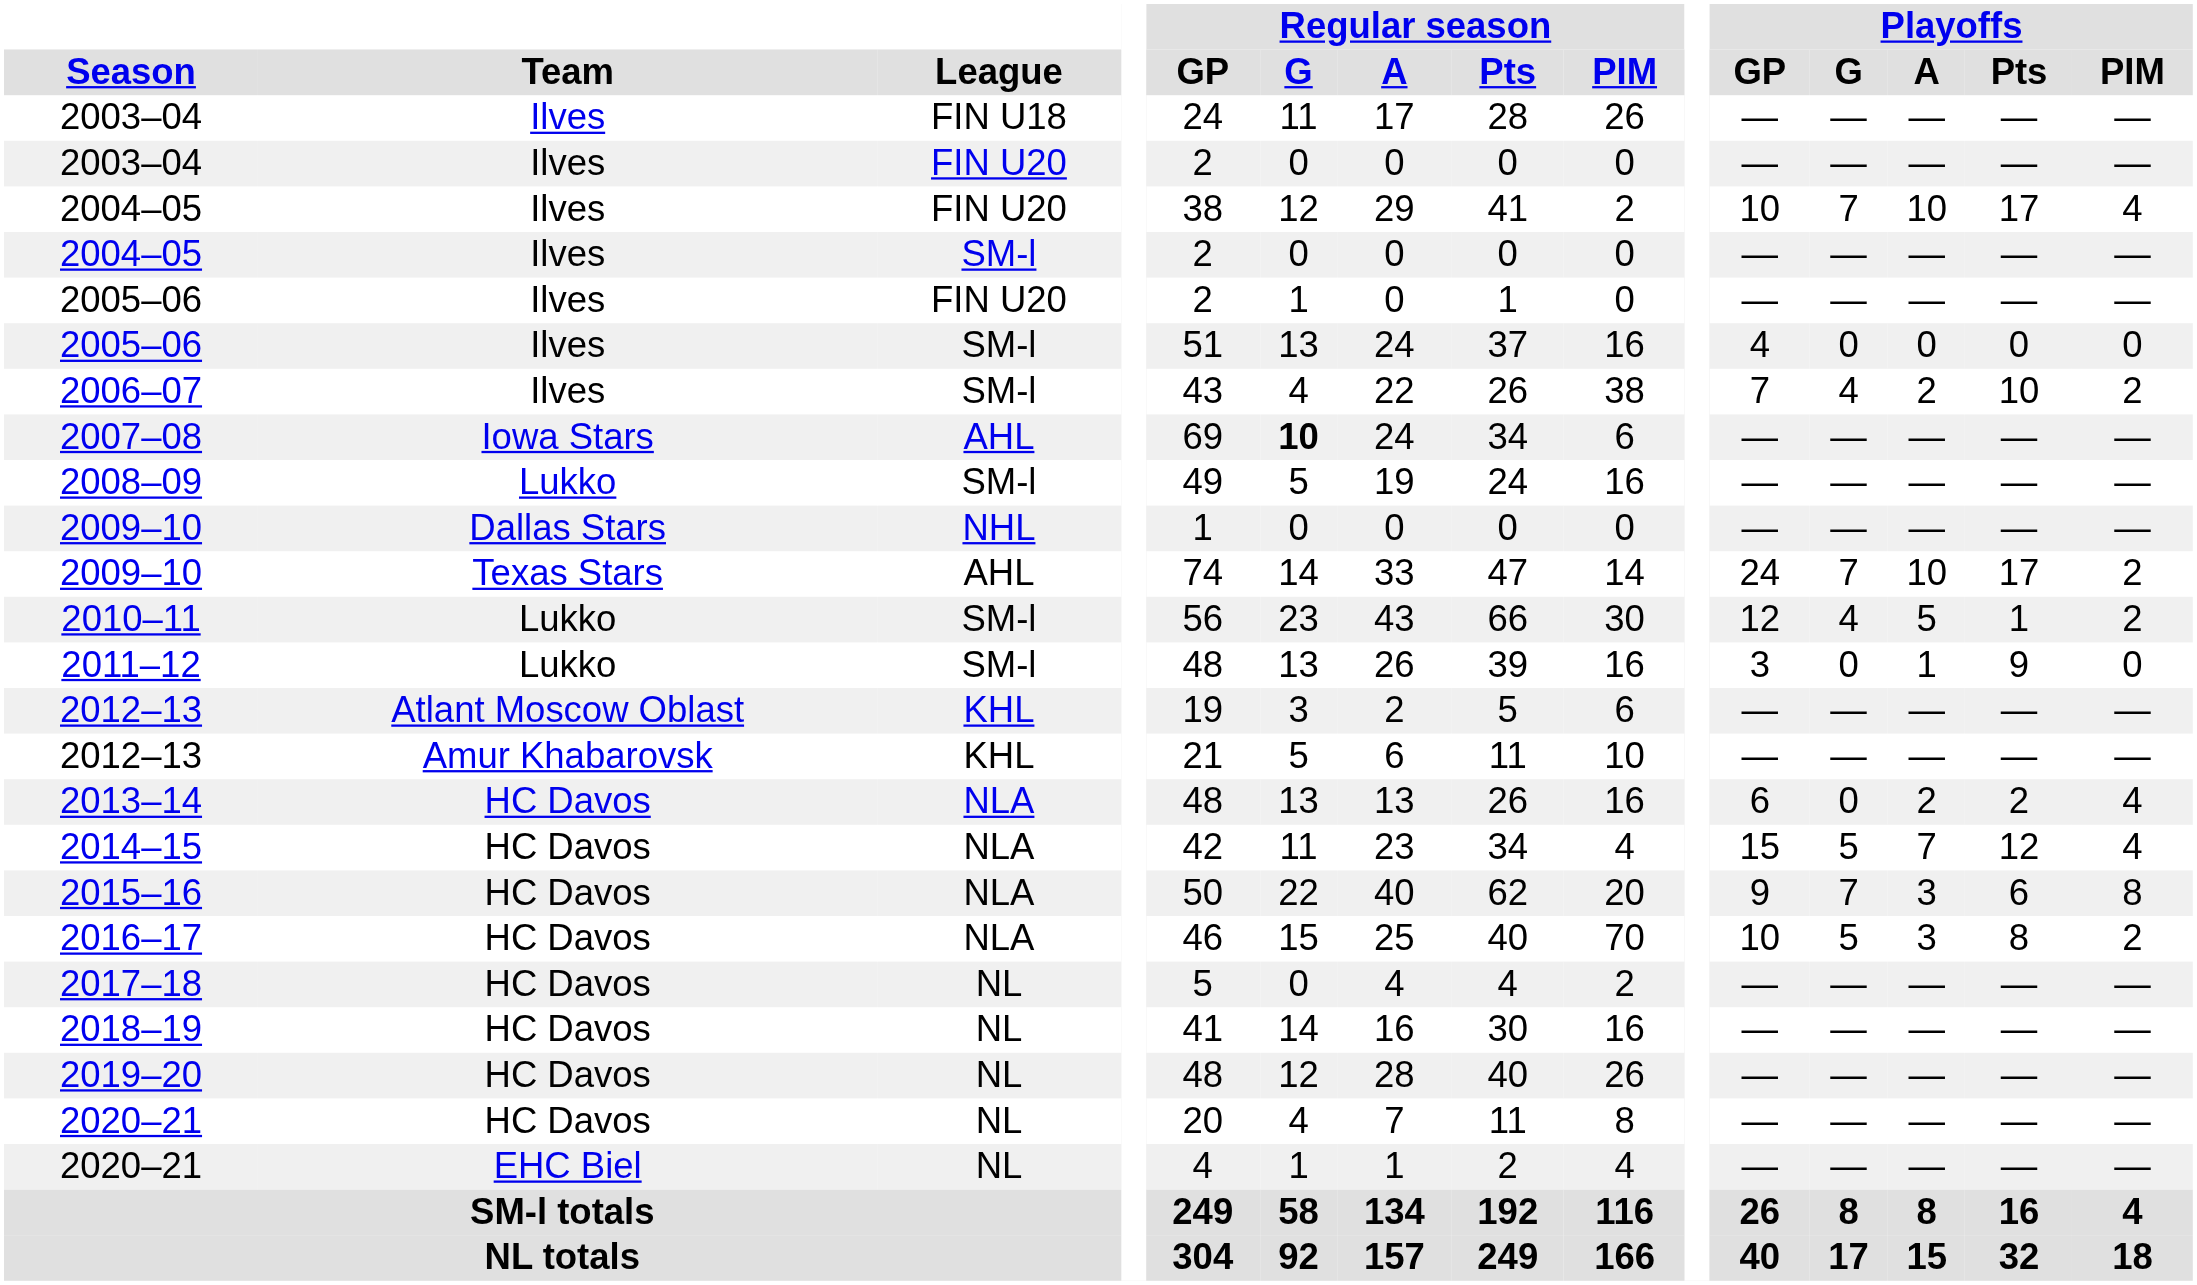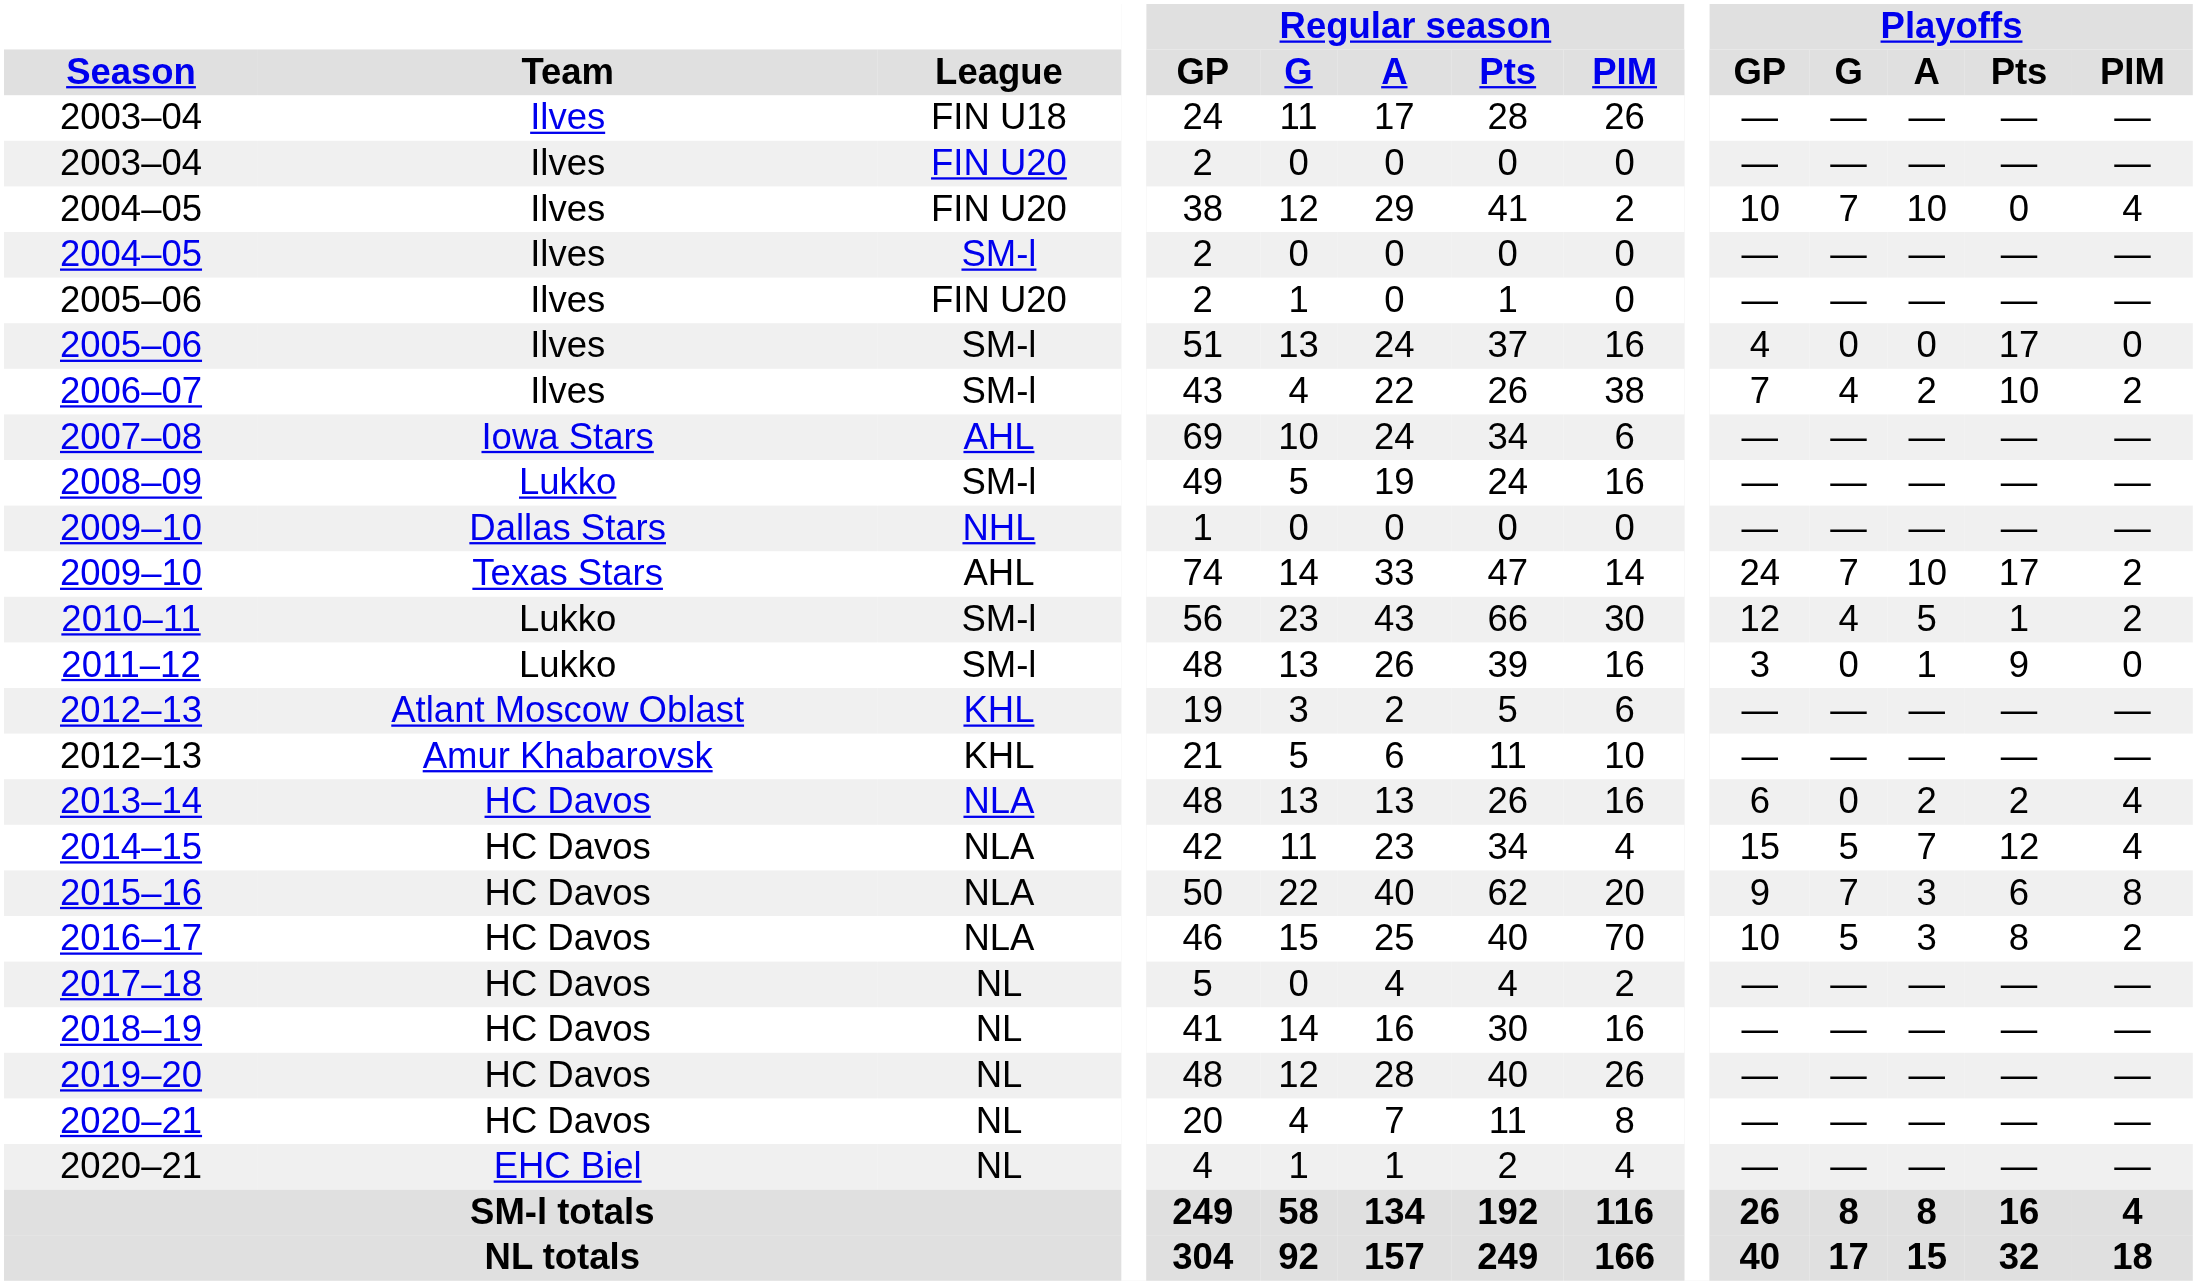 <table border="0" cellpadding="1" cellspacing="0" style="text-align:center; width:60em">
 <tr bgcolor="#e0e0e0">
 <th colspan="3" bgcolor="#ffffff"> </th>
 <th rowspan="99" bgcolor="#ffffff"> </th>
 <th colspan="5"><a href='#'>Regular season</a></th>
 <th rowspan="99" bgcolor="#ffffff"> </th>
 <th colspan="5"><a href='#'>Playoffs</a></th>
 </tr>
 <tr bgcolor="#e0e0e0">
 <th><a href='#'>Season</a></th>
 <th>Team</th>
 <th>League</th>
 <th>GP</th>
 <th><a href='#'>G</a></th>
 <th><a href='#'>A</a></th>
 <th><a href='#'>Pts</a></th>
 <th><a href='#'>PIM</a></th>
 <th>GP</th>
 <th>G</th>
 <th>A</th>
 <th>Pts</th>
 <th>PIM</th>
 </tr>
 <tr>
 <td>2003–04</td>
 <td><a href='#'>Ilves</a></td>
 <td>FIN U18</td>
 <td>24</td>
 <td>11</td>
 <td>17</td>
 <td>28</td>
 <td>26</td>
 <td>—</td>
 <td>—</td>
 <td>—</td>
 <td>—</td>
 <td>—</td>
 </tr>
 <tr bgcolor="#f0f0f0">
 <td>2003–04</td>
 <td>Ilves</td>
 <td><a href='#'>FIN U20</a></td>
 <td>2</td>
 <td>0</td>
 <td>0</td>
 <td>0</td>
 <td>0</td>
 <td>—</td>
 <td>—</td>
 <td>—</td>
 <td>—</td>
 <td>—</td>
 </tr>
 <tr>
 <td>2004–05</td>
 <td>Ilves</td>
 <td>FIN U20</td>
 <td>38</td>
 <td>12</td>
 <td>29</td>
 <td>41</td>
 <td>2</td>
 <td>10</td>
 <td>7</td>
 <td>10</td>
-<td>17</td>
+<td>0</td>
 <td>4</td>
 </tr>
 <tr bgcolor="#f0f0f0">
 <td><a href='#'>2004–05</a></td>
 <td>Ilves</td>
 <td><a href='#'>SM-l</a></td>
 <td>2</td>
 <td>0</td>
 <td>0</td>
 <td>0</td>
 <td>0</td>
 <td>—</td>
 <td>—</td>
 <td>—</td>
 <td>—</td>
 <td>—</td>
 </tr>
 <tr>
 <td>2005–06</td>
 <td>Ilves</td>
 <td>FIN U20</td>
 <td>2</td>
 <td>1</td>
 <td>0</td>
 <td>1</td>
 <td>0</td>
 <td>—</td>
 <td>—</td>
 <td>—</td>
 <td>—</td>
 <td>—</td>
 </tr>
 <tr bgcolor="#f0f0f0">
 <td><a href='#'>2005–06</a></td>
 <td>Ilves</td>
 <td>SM-l</td>
 <td>51</td>
 <td>13</td>
 <td>24</td>
 <td>37</td>
 <td>16</td>
 <td>4</td>
 <td>0</td>
 <td>0</td>
-<td>0</td>
+<td>17</td>
 <td>0</td>
 </tr>
 <tr>
 <td><a href='#'>2006–07</a></td>
 <td>Ilves</td>
 <td>SM-l</td>
 <td>43</td>
 <td>4</td>
 <td>22</td>
 <td>26</td>
 <td>38</td>
 <td>7</td>
 <td>4</td>
 <td>2</td>
 <td>10</td>
 <td>2</td>
 </tr>
 <tr bgcolor="#f0f0f0">
 <td><a href='#'>2007–08</a></td>
 <td><a href='#'>Iowa Stars</a></td>
 <td><a href='#'>AHL</a></td>
 <td>69</td>
-<td><strong>10</strong></td>
+<td>10</td>
 <td>24</td>
 <td>34</td>
 <td>6</td>
 <td>—</td>
 <td>—</td>
 <td>—</td>
 <td>—</td>
 <td>—</td>
 </tr>
 <tr>
 <td><a href='#'>2008–09</a></td>
 <td><a href='#'>Lukko</a></td>
 <td>SM-l</td>
 <td>49</td>
 <td>5</td>
 <td>19</td>
 <td>24</td>
 <td>16</td>
 <td>—</td>
 <td>—</td>
 <td>—</td>
 <td>—</td>
 <td>—</td>
 </tr>
 <tr bgcolor="#f0f0f0">
 <td><a href='#'>2009–10</a></td>
 <td><a href='#'>Dallas Stars</a></td>
 <td><a href='#'>NHL</a></td>
 <td>1</td>
 <td>0</td>
 <td>0</td>
 <td>0</td>
 <td>0</td>
 <td>—</td>
 <td>—</td>
 <td>—</td>
 <td>—</td>
 <td>—</td>
 </tr>
 <tr>
 <td><a href='#'>2009–10</a></td>
 <td><a href='#'>Texas Stars</a></td>
 <td>AHL</td>
 <td>74</td>
 <td>14</td>
 <td>33</td>
 <td>47</td>
 <td>14</td>
 <td>24</td>
 <td>7</td>
 <td>10</td>
 <td>17</td>
 <td>2</td>
 </tr>
 <tr bgcolor="#f0f0f0">
 <td><a href='#'>2010–11</a></td>
 <td>Lukko</td>
 <td>SM-l</td>
 <td>56</td>
 <td>23</td>
 <td>43</td>
 <td>66</td>
 <td>30</td>
 <td>12</td>
 <td>4</td>
 <td>5</td>
 <td>1</td>
 <td>2</td>
 </tr>
 <tr>
 <td><a href='#'>2011–12</a></td>
 <td>Lukko</td>
 <td>SM-l</td>
 <td>48</td>
 <td>13</td>
 <td>26</td>
 <td>39</td>
 <td>16</td>
 <td>3</td>
 <td>0</td>
 <td>1</td>
 <td>9</td>
 <td>0</td>
 </tr>
 <tr bgcolor="#f0f0f0">
 <td><a href='#'>2012–13</a></td>
 <td><a href='#'>Atlant Moscow Oblast</a></td>
 <td><a href='#'>KHL</a></td>
 <td>19</td>
 <td>3</td>
 <td>2</td>
 <td>5</td>
 <td>6</td>
 <td>—</td>
 <td>—</td>
 <td>—</td>
 <td>—</td>
 <td>—</td>
 </tr>
 <tr>
 <td>2012–13</td>
 <td><a href='#'>Amur Khabarovsk</a></td>
 <td>KHL</td>
 <td>21</td>
 <td>5</td>
 <td>6</td>
 <td>11</td>
 <td>10</td>
 <td>—</td>
 <td>—</td>
 <td>—</td>
 <td>—</td>
 <td>—</td>
 </tr>
 <tr bgcolor="#f0f0f0">
 <td><a href='#'>2013–14</a></td>
 <td><a href='#'>HC Davos</a></td>
 <td><a href='#'>NLA</a></td>
 <td>48</td>
 <td>13</td>
 <td>13</td>
 <td>26</td>
 <td>16</td>
 <td>6</td>
 <td>0</td>
 <td>2</td>
 <td>2</td>
 <td>4</td>
 </tr>
 <tr>
 <td><a href='#'>2014–15</a></td>
 <td>HC Davos</td>
 <td>NLA</td>
 <td>42</td>
 <td>11</td>
 <td>23</td>
 <td>34</td>
 <td>4</td>
 <td>15</td>
 <td>5</td>
 <td>7</td>
 <td>12</td>
 <td>4</td>
 </tr>
 <tr bgcolor="#f0f0f0">
 <td><a href='#'>2015–16</a></td>
 <td>HC Davos</td>
 <td>NLA</td>
 <td>50</td>
 <td>22</td>
 <td>40</td>
 <td>62</td>
 <td>20</td>
 <td>9</td>
 <td>7</td>
 <td>3</td>
 <td>6</td>
 <td>8</td>
 </tr>
 <tr>
 <td><a href='#'>2016–17</a></td>
 <td>HC Davos</td>
 <td>NLA</td>
 <td>46</td>
 <td>15</td>
 <td>25</td>
 <td>40</td>
 <td>70</td>
 <td>10</td>
 <td>5</td>
 <td>3</td>
 <td>8</td>
 <td>2</td>
 </tr>
 <tr bgcolor="#f0f0f0">
 <td><a href='#'>2017–18</a></td>
 <td>HC Davos</td>
 <td>NL</td>
 <td>5</td>
 <td>0</td>
 <td>4</td>
 <td>4</td>
 <td>2</td>
 <td>—</td>
 <td>—</td>
 <td>—</td>
 <td>—</td>
 <td>—</td>
 </tr>
 <tr>
 <td><a href='#'>2018–19</a></td>
 <td>HC Davos</td>
 <td>NL</td>
 <td>41</td>
 <td>14</td>
 <td>16</td>
 <td>30</td>
 <td>16</td>
 <td>—</td>
 <td>—</td>
 <td>—</td>
 <td>—</td>
 <td>—</td>
 </tr>
 <tr bgcolor="#f0f0f0">
 <td><a href='#'>2019–20</a></td>
 <td>HC Davos</td>
 <td>NL</td>
 <td>48</td>
 <td>12</td>
 <td>28</td>
 <td>40</td>
 <td>26</td>
 <td>—</td>
 <td>—</td>
 <td>—</td>
 <td>—</td>
 <td>—</td>
 </tr>
 <tr>
 <td><a href='#'>2020–21</a></td>
 <td>HC Davos</td>
 <td>NL</td>
 <td>20</td>
 <td>4</td>
 <td>7</td>
 <td>11</td>
 <td>8</td>
 <td>—</td>
 <td>—</td>
 <td>—</td>
 <td>—</td>
 <td>—</td>
 </tr>
 <tr bgcolor="#f0f0f0">
 <td>2020–21</td>
 <td><a href='#'>EHC Biel</a></td>
 <td>NL</td>
 <td>4</td>
 <td>1</td>
 <td>1</td>
 <td>2</td>
 <td>4</td>
 <td>—</td>
 <td>—</td>
 <td>—</td>
 <td>—</td>
 <td>—</td>
 </tr>
 <tr bgcolor="#e0e0e0">
 <th colspan="3">SM-l totals</th>
 <th>249</th>
 <th>58</th>
 <th>134</th>
 <th>192</th>
 <th>116</th>
 <th>26</th>
 <th>8</th>
 <th>8</th>
 <th>16</th>
 <th>4</th>
 </tr>
 <tr bgcolor="#e0e0e0">
 <th colspan="3">NL totals</th>
 <th>304</th>
 <th>92</th>
 <th>157</th>
 <th>249</th>
 <th>166</th>
 <th>40</th>
 <th>17</th>
 <th>15</th>
 <th>32</th>
 <th>18</th>
 </tr>
 </table>
